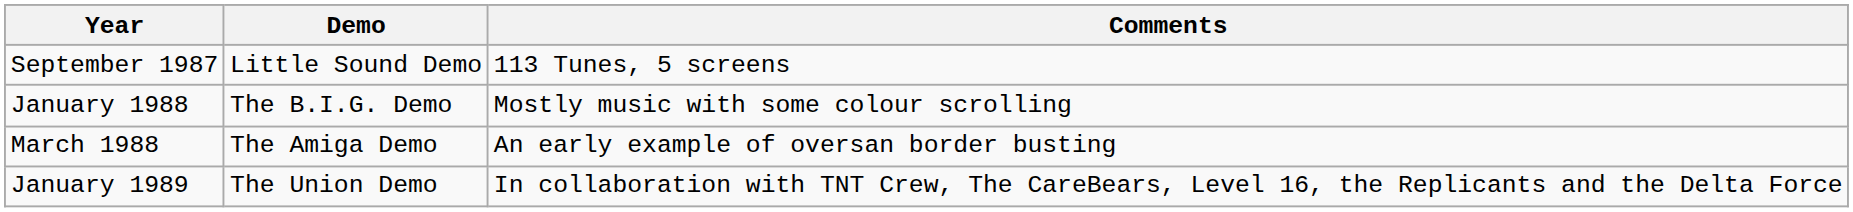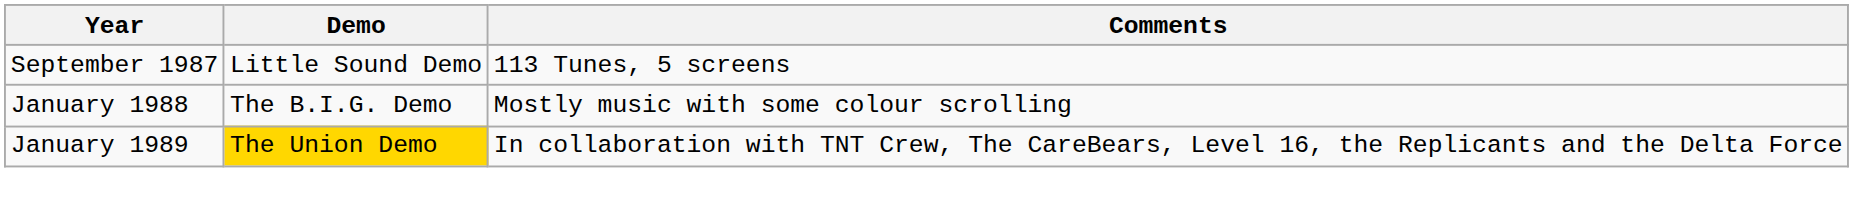 <table class="wikitable sortable">
 <tr>
 <th>Year</th>
 <th>Demo</th>
 <th>Comments</th>
 </tr>
 <tr>
 <td>September 1987</td>
 <td>Little Sound Demo</td>
 <td>113 Tunes, 5 screens</td>
 </tr>
 <tr>
 <td>January 1988</td>
 <td>The B.I.G. Demo</td>
 <td>Mostly music with some colour scrolling</td>
 </tr>
 <tr>
-<td>March 1988</td>
-<td>The Amiga Demo</td>
-<td>An early example of oversan border busting</td>
-</tr>
-<tr>
 <td>January 1989</td>
-<td>The Union Demo</td>
+<td style="background: gold;">The Union Demo</td>
 <td>In collaboration with TNT Crew, The CareBears, Level 16, the Replicants and the Delta Force</td>
 </tr>
 </table>
